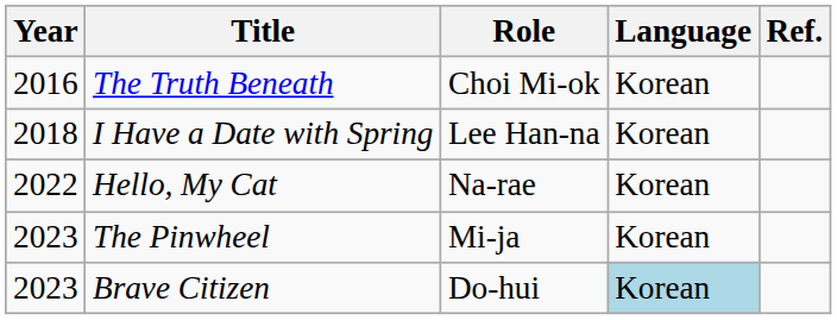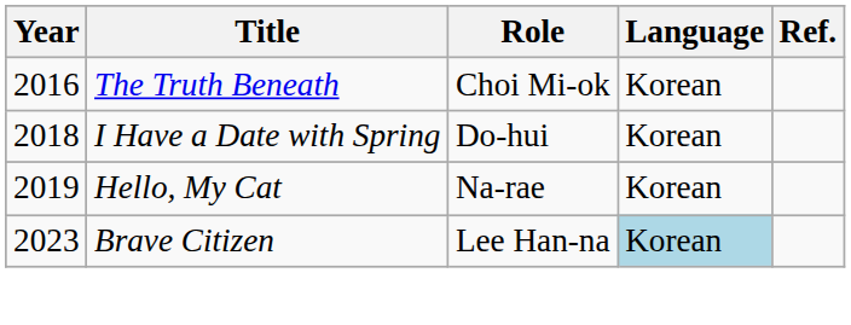 <table class="wikitable">
 <tr>
 <th>Year</th>
 <th>Title</th>
 <th>Role</th>
 <th>Language</th>
 <th>Ref.</th>
 </tr>
 <tr>
 <td>2016</td>
 <td><em><a href='#'>The Truth Beneath</a></em></td>
 <td>Choi Mi-ok</td>
 <td>Korean</td>
 <td></td>
 </tr>
 <tr>
 <td>2018</td>
 <td><em>I Have a Date with Spring</em></td>
-<td>Lee Han-na</td>
+<td>Do-hui</td>
 <td>Korean</td>
 <td></td>
 </tr>
 <tr>
-<td>2022</td>
+<td>2019</td>
 <td><em>Hello, My Cat</em></td>
 <td>Na-rae</td>
 <td>Korean</td>
 <td></td>
 </tr>
 <tr>
 <td>2023</td>
-<td><em>The Pinwheel</em></td>
-<td>Mi-ja</td>
-<td>Korean</td>
-<td></td>
-</tr>
-<tr>
-<td>2023</td>
 <td><em>Brave Citizen</em></td>
-<td>Do-hui</td>
+<td>Lee Han-na</td>
 <td style="background: lightblue;">Korean</td>
 <td></td>
 </tr>
 </table>
